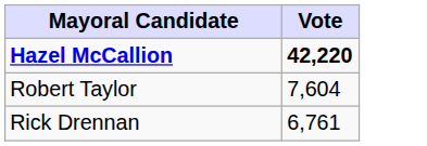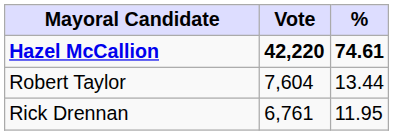 <table class="wikitable">
 <tr>
 <th style="background:#ddf; width:200px;">Mayoral Candidate</th>
 <th style="background:#ddf; width:50px;">Vote</th>
+<th style="background:#ddf; width:30px;">%</th>
 </tr>
 <tr>
 <td><strong><a href='#'>Hazel McCallion</a></strong></td>
 <td><strong>42,220</strong></td>
+<td><strong>74.61</strong></td>
 </tr>
 <tr>
 <td>Robert Taylor</td>
 <td>7,604</td>
+<td>13.44</td>
 </tr>
 <tr>
 <td>Rick Drennan</td>
 <td>6,761</td>
+<td>11.95</td>
 </tr>
 </table>
